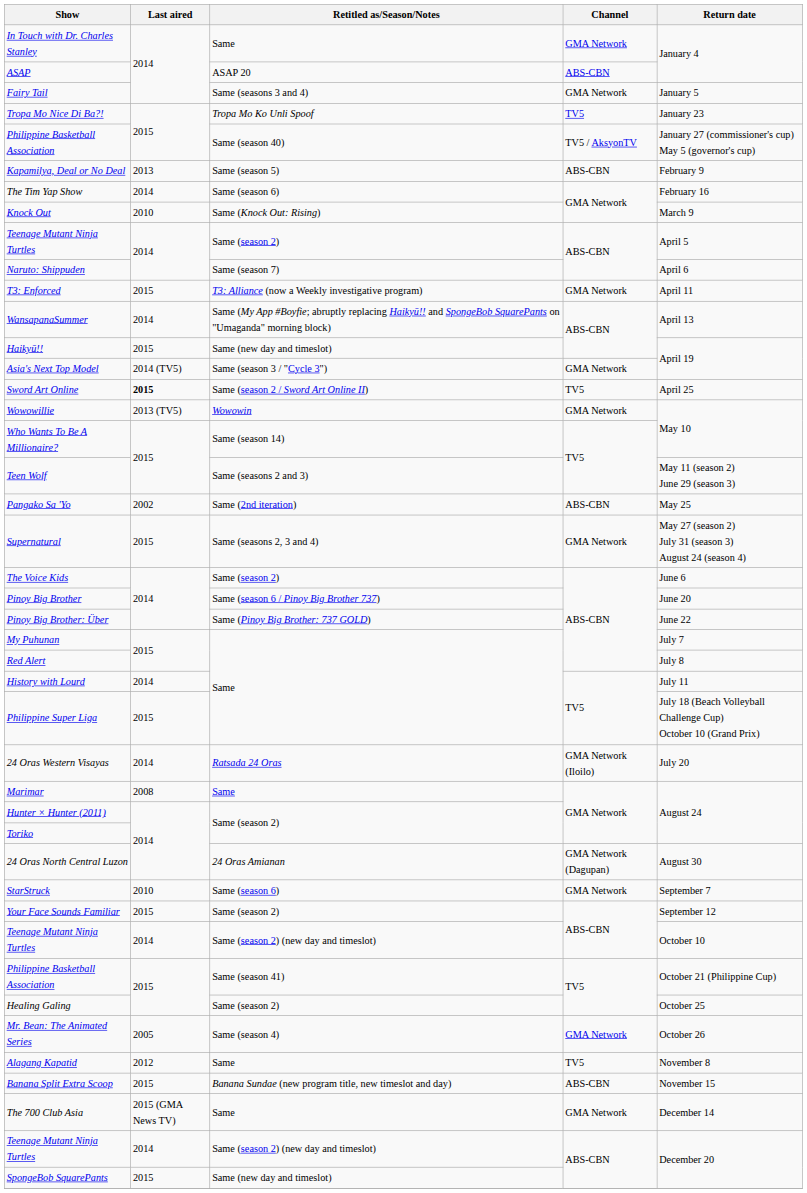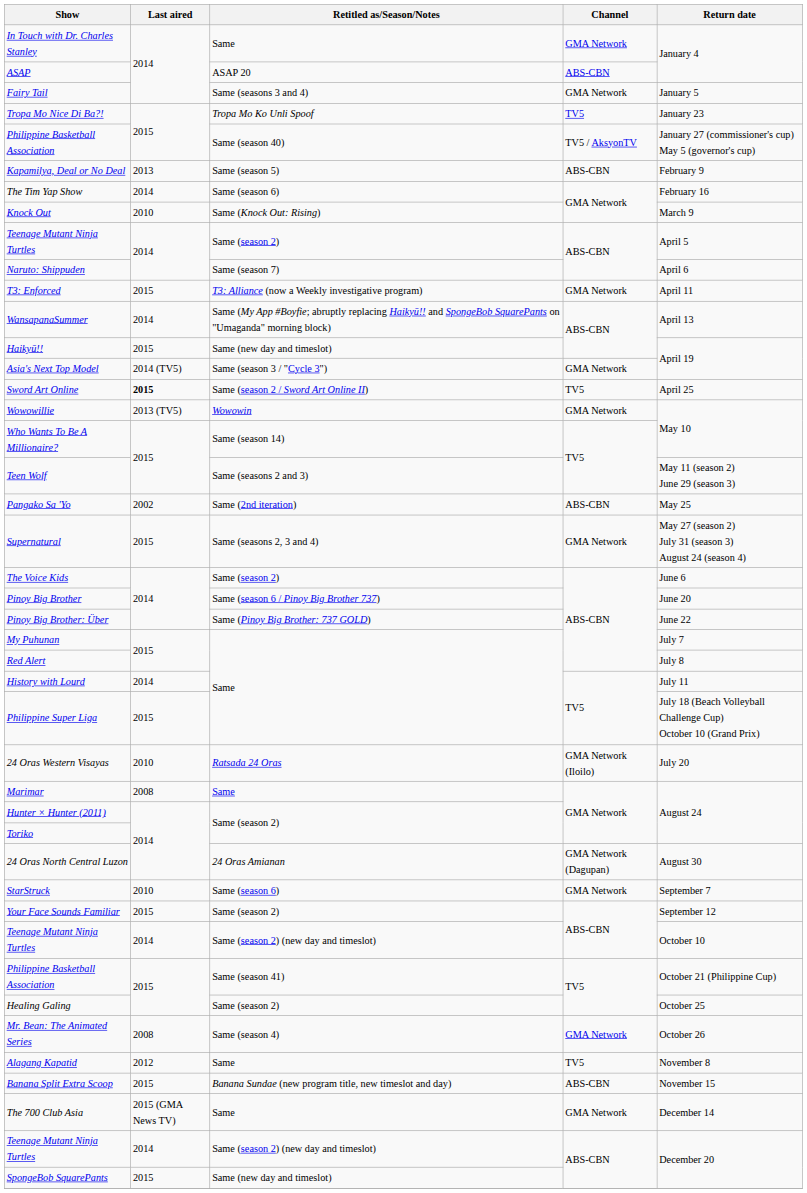 <table class="wikitable" style="text-align:left; line-height:25px; width:auto;">
 <tr>
 <th>Show</th>
 <th>Last aired</th>
 <th>Retitled as/Season/Notes</th>
 <th>Channel</th>
 <th>Return date</th>
 </tr>
 <tr>
 <td><em><a href='#'>In Touch with Dr. Charles Stanley</a></em></td>
 <td rowspan="3">2014</td>
 <td>Same</td>
 <td><a href='#'>GMA Network</a></td>
 <td rowspan="2">January 4</td>
 </tr>
 <tr>
 <td><em><a href='#'>ASAP</a></em></td>
 <td>ASAP 20</td>
 <td><a href='#'>ABS-CBN</a></td>
 </tr>
 <tr>
 <td><em><a href='#'>Fairy Tail</a></em></td>
 <td>Same (seasons 3 and 4)</td>
 <td>GMA Network</td>
 <td>January 5</td>
 </tr>
 <tr>
 <td><em><a href='#'>Tropa Mo Nice Di Ba?!</a></em></td>
 <td rowspan="2">2015</td>
 <td><em>Tropa Mo Ko Unli Spoof</em></td>
 <td><a href='#'>TV5</a></td>
 <td>January 23</td>
 </tr>
 <tr>
 <td><em><a href='#'>Philippine Basketball Association</a></em></td>
 <td>Same (season 40)</td>
 <td>TV5 / <a href='#'>AksyonTV</a></td>
 <td>January 27 (commissioner's cup) <br> May 5 (governor's cup)</td>
 </tr>
 <tr>
 <td><em><a href='#'>Kapamilya, Deal or No Deal</a></em></td>
 <td>2013</td>
 <td>Same (season 5)</td>
 <td>ABS-CBN</td>
 <td>February 9</td>
 </tr>
 <tr>
 <td><em>The Tim Yap Show</em></td>
 <td>2014</td>
 <td>Same (season 6)</td>
 <td rowspan="2">GMA Network</td>
 <td>February 16</td>
 </tr>
 <tr>
 <td><em><a href='#'>Knock Out</a></em></td>
 <td>2010</td>
 <td>Same (<em>Knock Out: Rising</em>)</td>
 <td>March 9</td>
 </tr>
 <tr>
 <td><em><a href='#'>Teenage Mutant Ninja Turtles</a></em></td>
 <td rowspan="2">2014</td>
 <td>Same (<a href='#'>season 2</a>)</td>
 <td rowspan="2">ABS-CBN</td>
 <td>April 5</td>
 </tr>
 <tr>
 <td><em><a href='#'>Naruto: Shippuden</a></em></td>
 <td>Same (season 7)</td>
 <td>April 6</td>
 </tr>
 <tr>
 <td><em><a href='#'>T3: Enforced</a></em></td>
 <td>2015</td>
 <td><em><a href='#'>T3: Alliance</a></em> (now a Weekly investigative program)</td>
 <td>GMA Network</td>
 <td>April 11</td>
 </tr>
 <tr>
 <td><em><a href='#'>WansapanaSummer</a></em></td>
 <td>2014</td>
 <td>Same (<em>My App #Boyfie</em>; abruptly replacing <em><a href='#'>Haikyū!!</a></em> and <em><a href='#'>SpongeBob SquarePants</a></em> on "Umaganda" morning block)</td>
 <td rowspan="2">ABS-CBN</td>
 <td>April 13</td>
 </tr>
 <tr>
 <td><em><a href='#'>Haikyū!!</a></em></td>
 <td>2015</td>
 <td>Same (new day and timeslot)</td>
 <td rowspan="2">April 19</td>
 </tr>
 <tr>
 <td><em><a href='#'>Asia's Next Top Model</a></em></td>
 <td>2014 (TV5)</td>
 <td>Same (season 3 / "<a href='#'>Cycle 3</a>")</td>
 <td>GMA Network</td>
 </tr>
 <tr>
 <td><em><a href='#'>Sword Art Online</a></em></td>
 <td><strong>2015</strong></td>
 <td>Same (<a href='#'>season 2 / <em>Sword Art Online II</em></a>)</td>
 <td>TV5</td>
 <td>April 25</td>
 </tr>
 <tr>
 <td><em><a href='#'>Wowowillie</a></em></td>
 <td>2013 (TV5)</td>
 <td><em><a href='#'>Wowowin</a></em></td>
 <td>GMA Network</td>
 <td rowspan="2">May 10</td>
 </tr>
 <tr>
 <td><em><a href='#'>Who Wants To Be A Millionaire?</a></em></td>
 <td rowspan="2">2015</td>
 <td>Same (season 14)</td>
 <td rowspan="2">TV5</td>
 </tr>
 <tr>
 <td><em><a href='#'>Teen Wolf</a></em></td>
 <td>Same (seasons 2 and 3)</td>
 <td>May 11 (season 2)<br>June 29 (season 3)</td>
 </tr>
 <tr>
 <td><em><a href='#'>Pangako Sa 'Yo</a></em></td>
 <td>2002</td>
 <td>Same (<a href='#'>2nd iteration</a>)</td>
 <td>ABS-CBN</td>
 <td>May 25</td>
 </tr>
 <tr>
 <td><em><a href='#'>Supernatural</a></em></td>
 <td>2015</td>
 <td>Same (seasons 2, 3 and 4)</td>
 <td>GMA Network</td>
 <td>May 27 (season 2)<br>July 31 (season 3)<br>August 24 (season 4)</td>
 </tr>
 <tr>
 <td><em><a href='#'>The Voice Kids</a></em></td>
 <td rowspan="3">2014</td>
 <td>Same (<a href='#'>season 2</a>)</td>
 <td rowspan="5">ABS-CBN</td>
 <td>June 6</td>
 </tr>
 <tr>
 <td><em><a href='#'>Pinoy Big Brother</a></em></td>
 <td>Same (<a href='#'>season 6 / <em>Pinoy Big Brother 737</em></a>)</td>
 <td>June 20</td>
 </tr>
 <tr>
 <td><em><a href='#'>Pinoy Big Brother: Über</a></em></td>
 <td>Same (<a href='#'><em>Pinoy Big Brother: 737 GOLD</em></a>)</td>
 <td>June 22</td>
 </tr>
 <tr>
 <td><em><a href='#'>My Puhunan</a></em></td>
 <td rowspan="2">2015</td>
 <td rowspan="4">Same</td>
 <td>July 7</td>
 </tr>
 <tr>
 <td><em><a href='#'>Red Alert</a></em></td>
 <td>July 8</td>
 </tr>
 <tr>
 <td><em><a href='#'>History with Lourd</a></em></td>
 <td>2014</td>
 <td rowspan="2">TV5</td>
 <td>July 11</td>
 </tr>
 <tr>
 <td><em><a href='#'>Philippine Super Liga</a></em></td>
 <td>2015</td>
 <td>July 18 (Beach Volleyball Challenge Cup) <br> October 10 (Grand Prix)</td>
 </tr>
 <tr>
 <td><em>24 Oras Western Visayas</em></td>
-<td>2014</td>
+<td>2010</td>
 <td><em><a href='#'>Ratsada 24 Oras</a></em></td>
 <td>GMA Network (Iloilo)</td>
 <td>July 20</td>
 </tr>
 <tr>
 <td><a href='#'><em>Marimar</em></a></td>
 <td>2008</td>
 <td><a href='#'>Same</a></td>
 <td rowspan="3">GMA Network</td>
 <td rowspan="3">August 24</td>
 </tr>
 <tr>
 <td><em><a href='#'>Hunter × Hunter (2011)</a></em></td>
 <td rowspan="3">2014</td>
 <td rowspan="2">Same (season 2)</td>
 </tr>
 <tr>
 <td><em><a href='#'>Toriko</a></em></td>
 </tr>
 <tr>
 <td><em>24 Oras North Central Luzon</em></td>
 <td><em>24 Oras Amianan</em></td>
 <td>GMA Network (Dagupan)</td>
 <td>August 30</td>
 </tr>
 <tr>
 <td><a href='#'><em>StarStruck</em></a></td>
 <td>2010</td>
 <td>Same (<a href='#'>season 6</a>)</td>
 <td>GMA Network</td>
 <td>September 7</td>
 </tr>
 <tr>
 <td><em><a href='#'>Your Face Sounds Familiar</a></em></td>
 <td>2015</td>
 <td>Same (season 2)</td>
 <td rowspan="2">ABS-CBN</td>
 <td>September 12</td>
 </tr>
 <tr>
 <td><em><a href='#'>Teenage Mutant Ninja Turtles</a></em></td>
 <td>2014</td>
 <td>Same (<a href='#'>season 2</a>) (new day and timeslot)</td>
 <td>October 10</td>
 </tr>
 <tr>
 <td><em><a href='#'>Philippine Basketball Association</a></em></td>
 <td rowspan="2">2015</td>
 <td>Same (season 41)</td>
 <td rowspan="2">TV5</td>
 <td>October 21 (Philippine Cup)</td>
 </tr>
 <tr>
 <td><em>Healing Galing</em></td>
 <td>Same (season 2)</td>
 <td>October 25</td>
 </tr>
 <tr>
 <td><em><a href='#'>Mr. Bean: The Animated Series</a></em></td>
-<td>2005</td>
+<td>2008</td>
 <td>Same (season 4)</td>
 <td><a href='#'>GMA Network</a></td>
 <td>October 26</td>
 </tr>
 <tr>
 <td><em><a href='#'>Alagang Kapatid</a></em></td>
 <td>2012</td>
 <td>Same</td>
 <td>TV5</td>
 <td>November 8</td>
 </tr>
 <tr>
 <td><em><a href='#'>Banana Split Extra Scoop</a></em></td>
 <td>2015</td>
 <td><em>Banana Sundae</em> (new program title, new timeslot and day)</td>
 <td>ABS-CBN</td>
 <td>November 15</td>
 </tr>
 <tr>
 <td><em>The 700 Club Asia</em></td>
 <td>2015 (GMA News TV)</td>
 <td>Same</td>
 <td>GMA Network</td>
 <td>December 14</td>
 </tr>
 <tr>
 <td><em><a href='#'>Teenage Mutant Ninja Turtles</a></em></td>
 <td>2014</td>
 <td>Same (<a href='#'>season 2</a>) (new day and timeslot)</td>
 <td rowspan="2">ABS-CBN</td>
 <td rowspan="2">December 20</td>
 </tr>
 <tr>
 <td><em><a href='#'>SpongeBob SquarePants</a></em></td>
 <td>2015</td>
 <td>Same (new day and timeslot)</td>
 </tr>
 <tr>
 </tr>
 </table>
